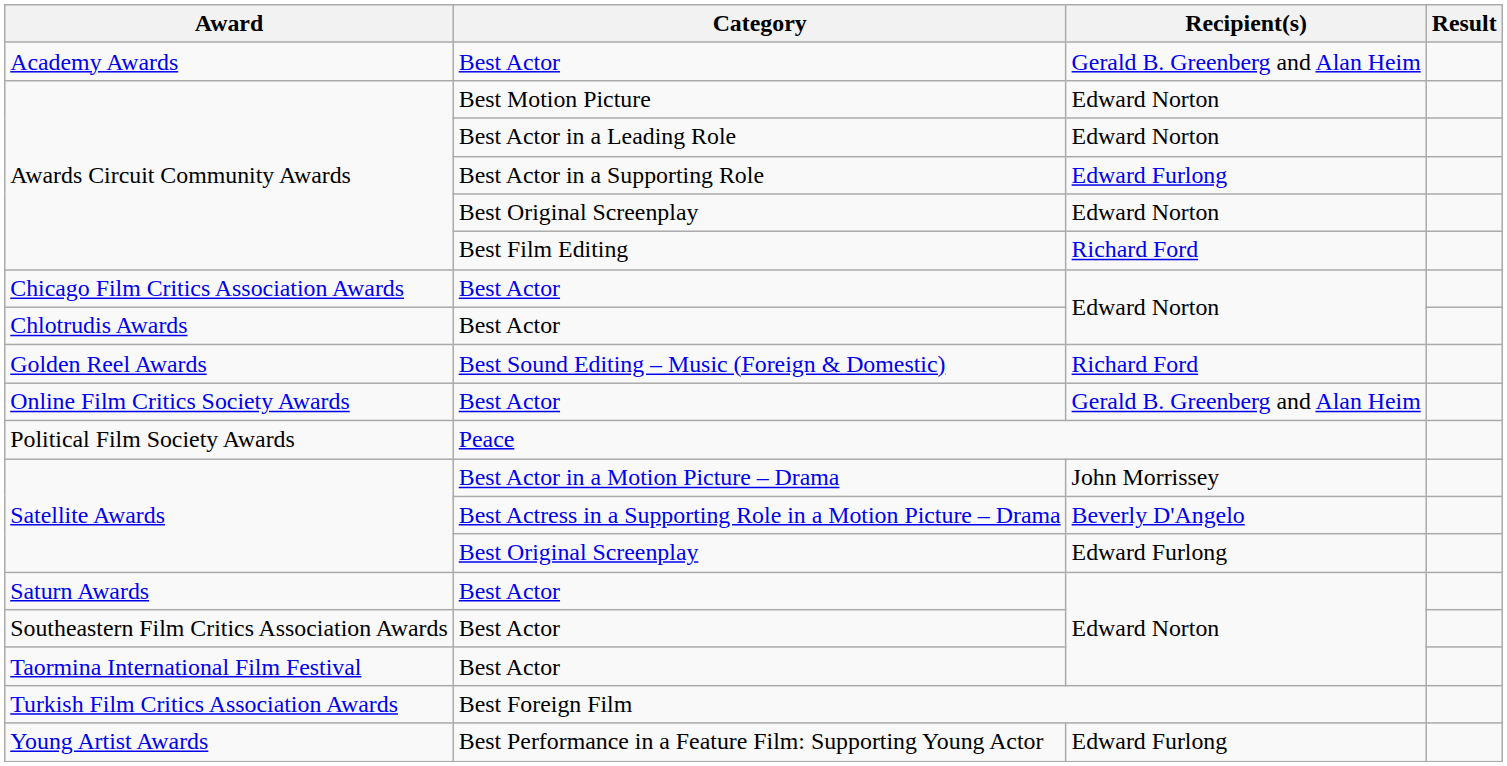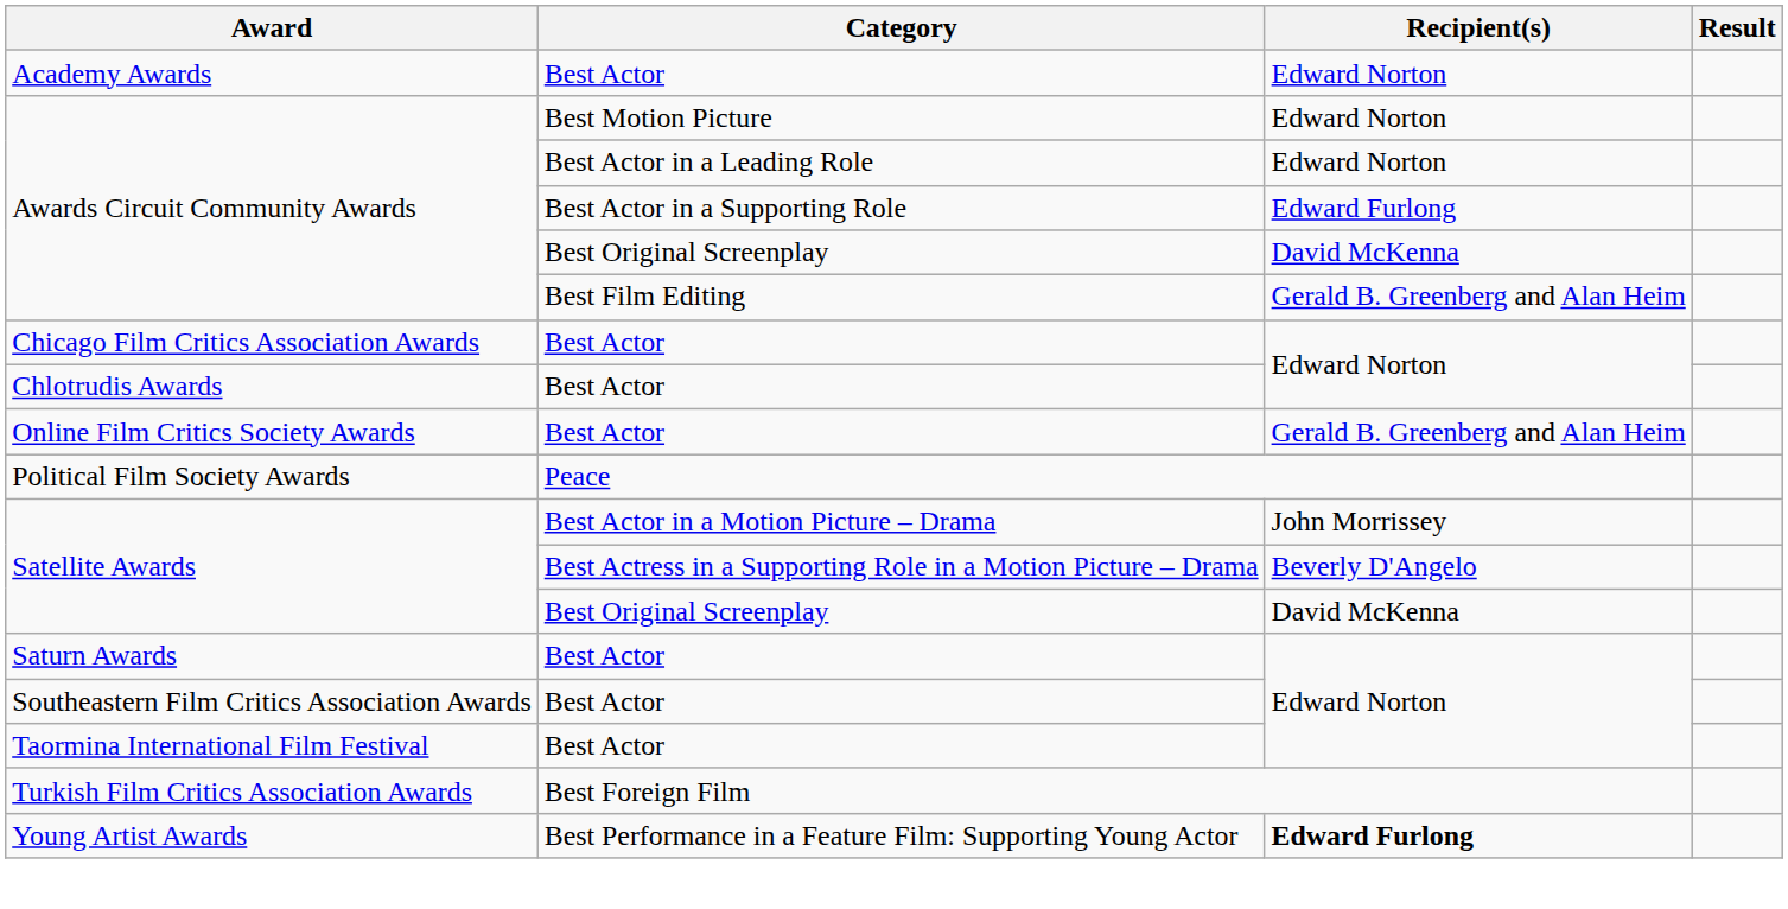 <table class="wikitable plainrowheaders sortable">
 <tr>
 <th>Award</th>
 <th>Category</th>
 <th>Recipient(s)</th>
 <th>Result</th>
 </tr>
 <tr>
 <td><a href='#'>Academy Awards</a></td>
 <td><a href='#'>Best Actor</a></td>
-<td><a href='#'>Gerald B. Greenberg</a> and <a href='#'>Alan Heim</a></td>
+<td><a href='#'>Edward Norton</a></td>
 <td></td>
 </tr>
 <tr>
 <td rowspan="5">Awards Circuit Community Awards</td>
 <td>Best Motion Picture</td>
 <td>Edward Norton</td>
 <td></td>
 </tr>
 <tr>
 <td>Best Actor in a Leading Role</td>
 <td>Edward Norton</td>
 <td></td>
 </tr>
 <tr>
 <td>Best Actor in a Supporting Role</td>
 <td><a href='#'>Edward Furlong</a></td>
 <td></td>
 </tr>
 <tr>
 <td>Best Original Screenplay</td>
-<td>Edward Norton</td>
+<td><a href='#'>David McKenna</a></td>
 <td></td>
 </tr>
 <tr>
 <td>Best Film Editing</td>
-<td><a href='#'>Richard Ford</a></td>
+<td><a href='#'>Gerald B. Greenberg</a> and <a href='#'>Alan Heim</a></td>
 <td></td>
 </tr>
 <tr>
 <td><a href='#'>Chicago Film Critics Association Awards</a></td>
 <td><a href='#'>Best Actor</a></td>
 <td rowspan="2">Edward Norton</td>
 <td></td>
 </tr>
 <tr>
 <td><a href='#'>Chlotrudis Awards</a></td>
 <td>Best Actor</td>
-<td></td>
-</tr>
-<tr>
-<td><a href='#'>Golden Reel Awards</a></td>
-<td><a href='#'>Best Sound Editing – Music (Foreign & Domestic)</a></td>
-<td><a href='#'>Richard Ford</a></td>
 <td></td>
 </tr>
 <tr>
 <td><a href='#'>Online Film Critics Society Awards</a></td>
 <td><a href='#'>Best Actor</a></td>
 <td><a href='#'>Gerald B. Greenberg</a> and <a href='#'>Alan Heim</a></td>
 <td></td>
 </tr>
 <tr>
 <td>Political Film Society Awards</td>
 <td colspan="2"><a href='#'>Peace</a></td>
 <td></td>
 </tr>
 <tr>
 <td rowspan="3"><a href='#'>Satellite Awards</a></td>
 <td><a href='#'>Best Actor in a Motion Picture – Drama</a></td>
 <td>John Morrissey</td>
 <td></td>
 </tr>
 <tr>
 <td><a href='#'>Best Actress in a Supporting Role in a Motion Picture – Drama</a></td>
 <td><a href='#'>Beverly D'Angelo</a></td>
 <td></td>
 </tr>
 <tr>
 <td><a href='#'>Best Original Screenplay</a></td>
-<td>Edward Furlong</td>
+<td>David McKenna</td>
 <td></td>
 </tr>
 <tr>
 <td><a href='#'>Saturn Awards</a></td>
 <td><a href='#'>Best Actor</a></td>
 <td rowspan="3">Edward Norton</td>
 <td></td>
 </tr>
 <tr>
 <td>Southeastern Film Critics Association Awards</td>
 <td>Best Actor</td>
 <td></td>
 </tr>
 <tr>
 <td><a href='#'>Taormina International Film Festival</a></td>
 <td>Best Actor</td>
 <td></td>
 </tr>
 <tr>
 <td><a href='#'>Turkish Film Critics Association Awards</a></td>
 <td colspan="2">Best Foreign Film</td>
 <td></td>
 </tr>
 <tr>
 <td><a href='#'>Young Artist Awards</a></td>
 <td>Best Performance in a Feature Film: Supporting Young Actor</td>
-<td>Edward Furlong</td>
+<td><strong>Edward Furlong</strong></td>
 <td></td>
 </tr>
 </table>
